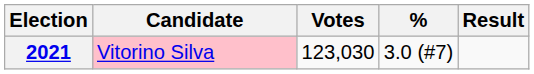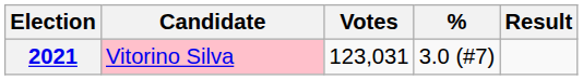 <table class="wikitable" style="text-align:right;">
 <tr>
 <th>Election</th>
 <th width="155px">Candidate</th>
 <th>Votes</th>
 <th>%</th>
 <th>Result</th>
 </tr>
 <tr>
 <th><a href='#'>2021</a></th>
 <td align=left style="background: pink;"><a href='#'>Vitorino Silva</a></td>
-<td>123,030</td>
+<td>123,031</td>
 <td>3.0 (#7)</td>
 <td></td>
 </tr>
 </table>
